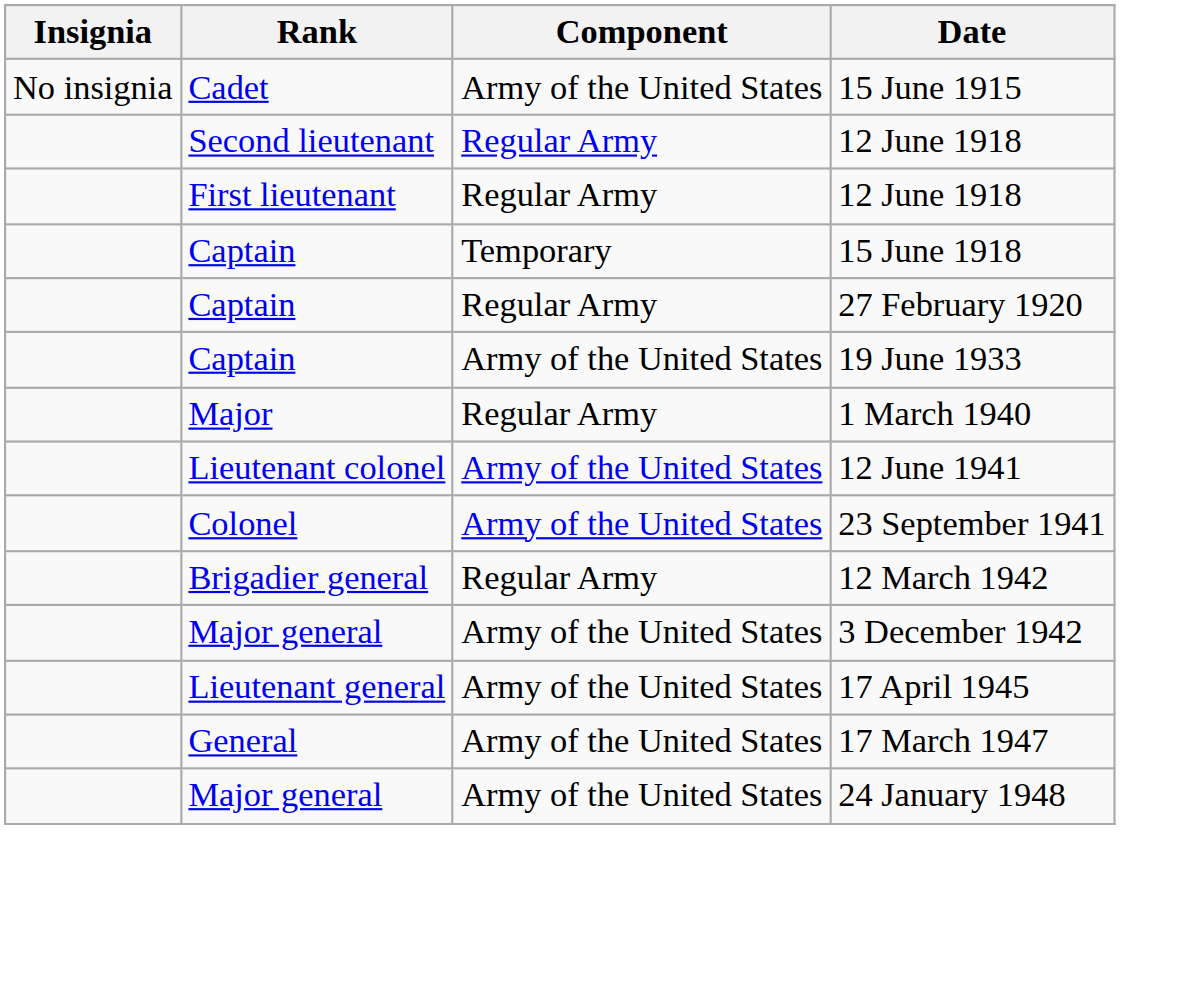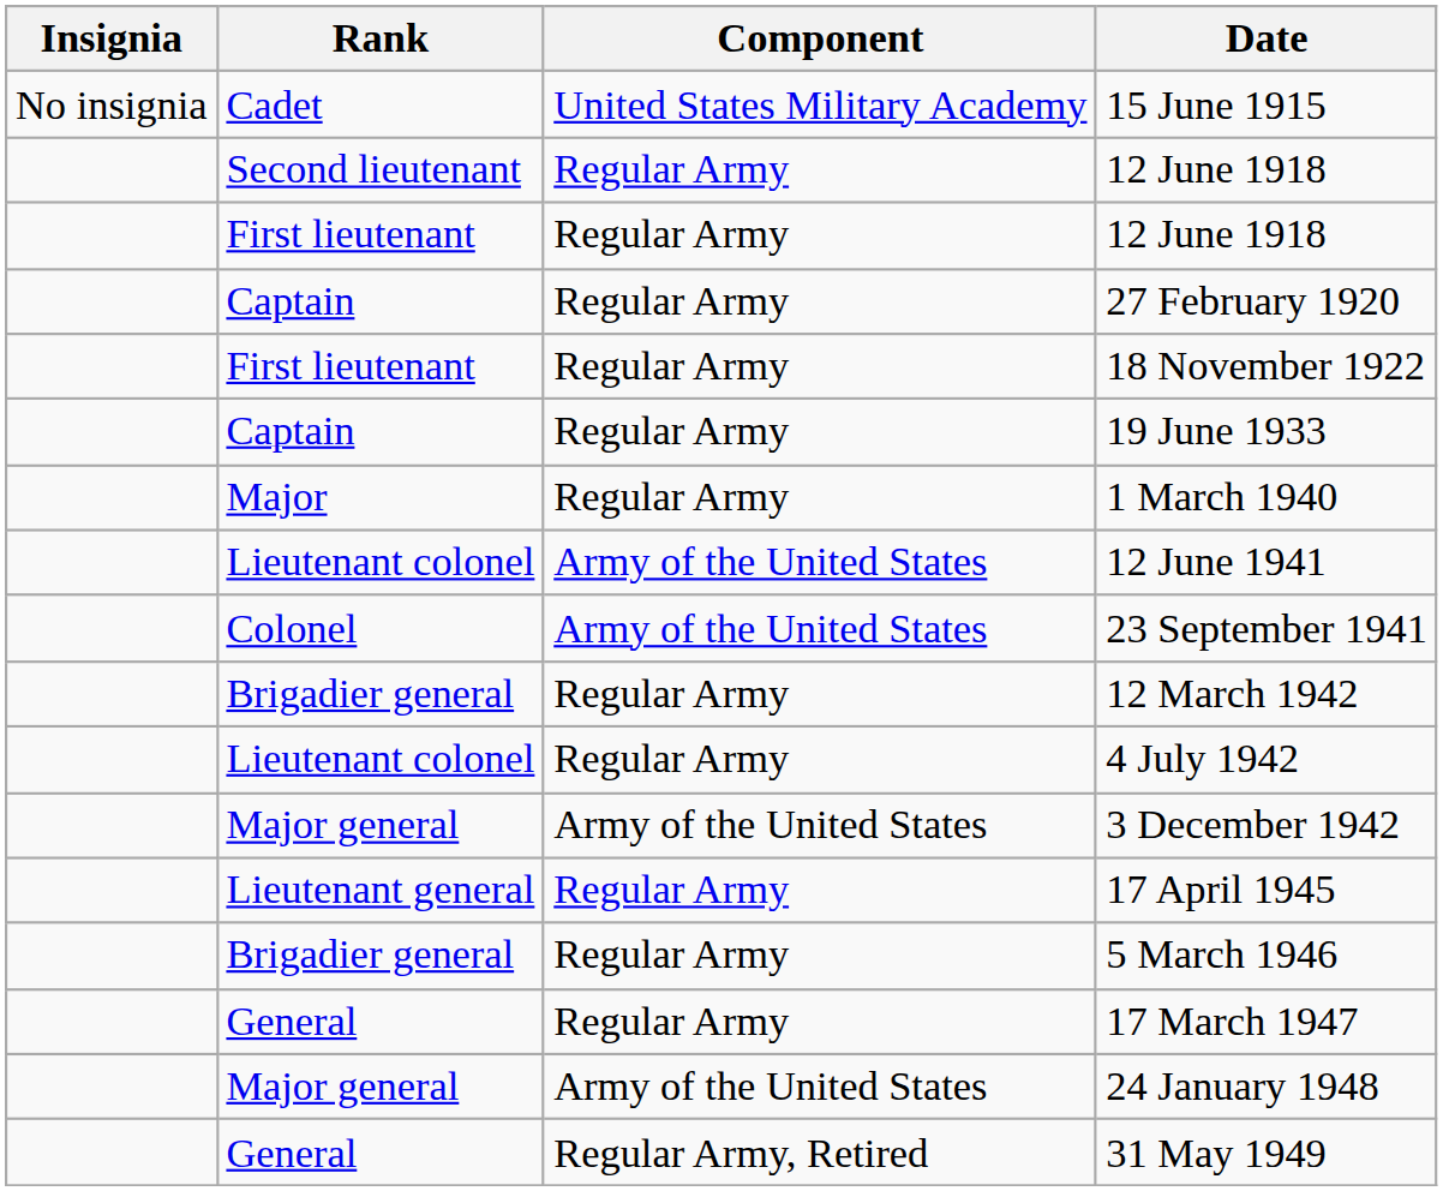 <table class="wikitable">
 <tr>
 <th>Insignia</th>
 <th>Rank</th>
 <th>Component</th>
 <th>Date</th>
 </tr>
 <tr>
 <td align="center">No insignia</td>
 <td><a href='#'>Cadet</a></td>
-<td>Army of the United States</td>
+<td><a href='#'>United States Military Academy</a></td>
 <td>15 June 1915</td>
 </tr>
 <tr>
 <td align="center"></td>
 <td><a href='#'>Second lieutenant</a></td>
 <td><a href='#'>Regular Army</a></td>
 <td>12 June 1918</td>
 </tr>
 <tr>
 <td align="center"></td>
 <td><a href='#'>First lieutenant</a></td>
 <td>Regular Army</td>
 <td>12 June 1918</td>
 </tr>
 <tr>
 <td align="center"></td>
 <td><a href='#'>Captain</a></td>
-<td>Temporary</td>
-<td>15 June 1918</td>
+<td>Regular Army</td>
+<td>27 February 1920</td>
+</tr>
+<tr>
+<td align="center"></td>
+<td><a href='#'>First lieutenant</a></td>
+<td>Regular Army</td>
+<td>18 November 1922</td>
 </tr>
 <tr>
 <td align="center"></td>
 <td><a href='#'>Captain</a></td>
 <td>Regular Army</td>
-<td>27 February 1920</td>
-</tr>
-<tr>
-<td align="center"></td>
-<td><a href='#'>Captain</a></td>
-<td>Army of the United States</td>
 <td>19 June 1933</td>
 </tr>
 <tr>
 <td align="center"></td>
 <td><a href='#'>Major</a></td>
 <td>Regular Army</td>
 <td>1 March 1940</td>
 </tr>
 <tr>
 <td align="center"></td>
 <td><a href='#'>Lieutenant colonel</a></td>
 <td><a href='#'>Army of the United States</a></td>
 <td>12 June 1941</td>
 </tr>
 <tr>
 <td align="center"></td>
 <td><a href='#'>Colonel</a></td>
 <td><a href='#'>Army of the United States</a></td>
 <td>23 September 1941</td>
 </tr>
 <tr>
 <td align="center"></td>
 <td><a href='#'>Brigadier general</a></td>
 <td>Regular Army</td>
 <td>12 March 1942</td>
 </tr>
 <tr>
 <td align="center"></td>
+<td><a href='#'>Lieutenant colonel</a></td>
+<td>Regular Army</td>
+<td>4 July 1942</td>
+</tr>
+<tr>
+<td align="center"></td>
 <td><a href='#'>Major general</a></td>
 <td>Army of the United States</td>
 <td>3 December 1942</td>
 </tr>
 <tr>
 <td align="center"></td>
 <td><a href='#'>Lieutenant general</a></td>
-<td>Army of the United States</td>
+<td><a href='#'>Regular Army</a></td>
 <td>17 April 1945</td>
 </tr>
 <tr>
 <td align="center"></td>
+<td><a href='#'>Brigadier general</a></td>
+<td>Regular Army</td>
+<td>5 March 1946</td>
+</tr>
+<tr>
+<td align="center"></td>
 <td><a href='#'>General</a></td>
-<td>Army of the United States</td>
+<td>Regular Army</td>
 <td>17 March 1947</td>
 </tr>
 <tr>
 <td align="center"></td>
 <td><a href='#'>Major general</a></td>
 <td>Army of the United States</td>
 <td>24 January 1948</td>
 </tr>
 <tr>
+<td align="center"></td>
+<td><a href='#'>General</a></td>
+<td>Regular Army, Retired</td>
+<td>31 May 1949</td>
+</tr>
+<tr>
 </tr>
 </table>
